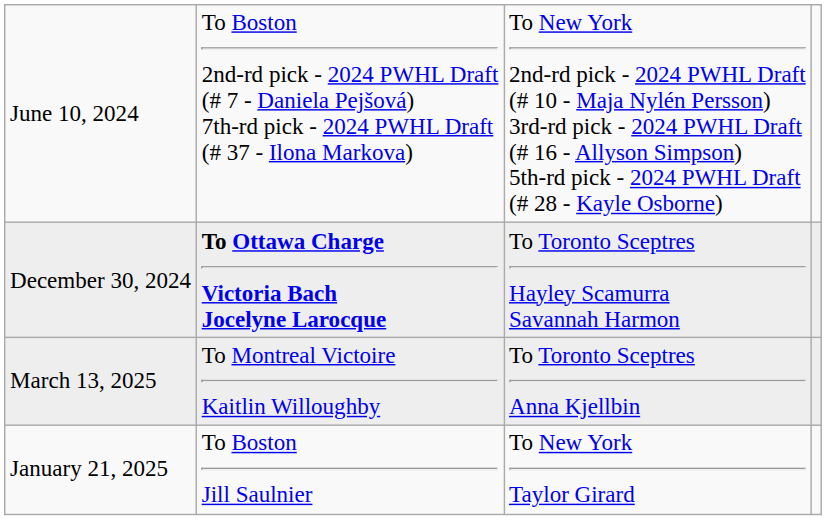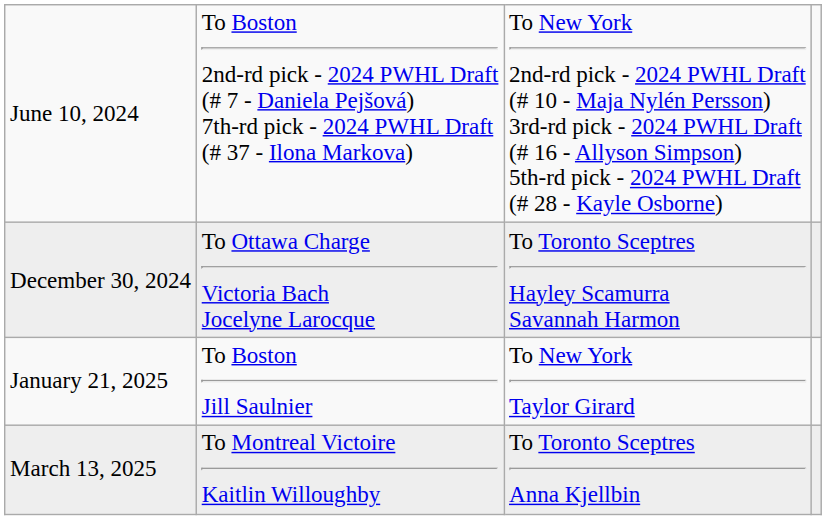 <table cellspacing=0 class="wikitable">
 <tr>
 <td>June 10, 2024</td>
 <td valign="top">To <a href='#'>Boston</a><hr>2nd-rd pick - <a href='#'>2024 PWHL Draft</a><br>(# 7 - <a href='#'>Daniela Pejšová</a>)<br>7th-rd pick - <a href='#'>2024 PWHL Draft</a><br>(# 37 - <a href='#'>Ilona Markova</a>)</td>
 <td valign="top">To <a href='#'>New York</a><hr>2nd-rd pick - <a href='#'>2024 PWHL Draft</a><br>(# 10 - <a href='#'>Maja Nylén Persson</a>)<br>3rd-rd pick - <a href='#'>2024 PWHL Draft</a><br>(# 16 - <a href='#'>Allyson Simpson</a>)<br>5th-rd pick - <a href='#'>2024 PWHL Draft</a><br>(# 28 - <a href='#'>Kayle Osborne</a>)</td>
 <td></td>
 </tr>
 <tr bgcolor="eeeeee">
 <td>December 30, 2024</td>
-<td valign="top"><strong>To <a href='#'>Ottawa Charge</a><hr><a href='#'>Victoria Bach</a><br><a href='#'>Jocelyne Larocque</a></strong></td>
+<td valign="top">To <a href='#'>Ottawa Charge</a><hr><a href='#'>Victoria Bach</a><br><a href='#'>Jocelyne Larocque</a></td>
 <td valign="top">To <a href='#'>Toronto Sceptres</a><hr><a href='#'>Hayley Scamurra</a><br><a href='#'>Savannah Harmon</a></td>
+<td></td>
+</tr>
+<tr>
+<td>January 21, 2025</td>
+<td valign="top">To <a href='#'>Boston</a><hr><a href='#'>Jill Saulnier</a></td>
+<td valign="top">To <a href='#'>New York</a><hr><a href='#'>Taylor Girard</a></td>
 <td></td>
 </tr>
 <tr bgcolor="eeeeee">
 <td>March 13, 2025</td>
 <td valign="top">To <a href='#'>Montreal Victoire</a><hr><a href='#'>Kaitlin Willoughby</a></td>
 <td valign="top">To <a href='#'>Toronto Sceptres</a><hr><a href='#'>Anna Kjellbin</a></td>
 <td></td>
 </tr>
-<tr>
-<td>January 21, 2025</td>
-<td valign="top">To <a href='#'>Boston</a><hr><a href='#'>Jill Saulnier</a></td>
-<td valign="top">To <a href='#'>New York</a><hr><a href='#'>Taylor Girard</a></td>
-<td></td>
-</tr>
 </table>
